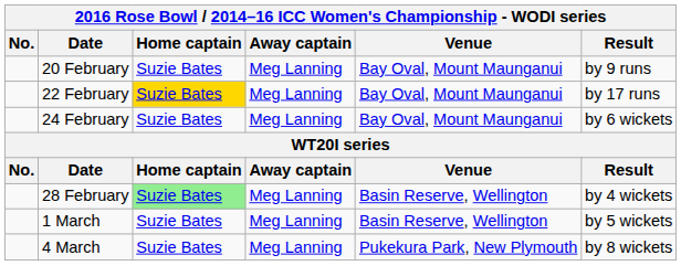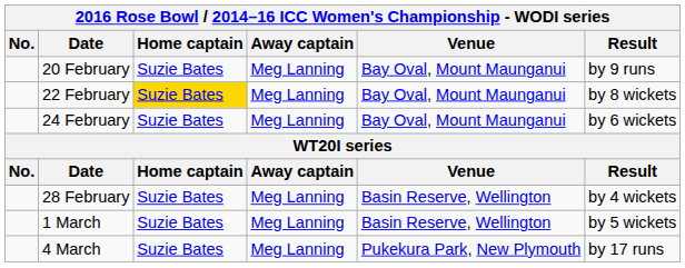 <table class="wikitable">
 <tr>
 <th colspan="9"><a href='#'>2016 Rose Bowl</a> / <a href='#'>2014–16 ICC Women's Championship</a> - WODI series</th>
 </tr>
 <tr>
 <th>No.</th>
 <th>Date</th>
 <th>Home captain</th>
 <th>Away captain</th>
 <th>Venue</th>
 <th>Result</th>
 </tr>
 <tr>
 <td></td>
 <td>20 February</td>
 <td><a href='#'>Suzie Bates</a></td>
 <td><a href='#'>Meg Lanning</a></td>
 <td><a href='#'>Bay Oval</a>, <a href='#'>Mount Maunganui</a></td>
 <td> by 9 runs</td>
 </tr>
 <tr>
 <td></td>
 <td>22 February</td>
 <td style="background: gold;"><a href='#'>Suzie Bates</a></td>
 <td><a href='#'>Meg Lanning</a></td>
 <td><a href='#'>Bay Oval</a>, <a href='#'>Mount Maunganui</a></td>
-<td> by 17 runs</td>
+<td> by 8 wickets</td>
 </tr>
 <tr>
 <td></td>
 <td>24 February</td>
 <td><a href='#'>Suzie Bates</a></td>
 <td><a href='#'>Meg Lanning</a></td>
 <td><a href='#'>Bay Oval</a>, <a href='#'>Mount Maunganui</a></td>
 <td> by 6 wickets</td>
 </tr>
 <tr>
 <th colspan="9">WT20I series</th>
 </tr>
 <tr>
 <th>No.</th>
 <th>Date</th>
 <th>Home captain</th>
 <th>Away captain</th>
 <th>Venue</th>
 <th>Result</th>
 </tr>
 <tr>
 <td></td>
 <td>28 February</td>
-<td style="background: lightgreen;"><a href='#'>Suzie Bates</a></td>
+<td><a href='#'>Suzie Bates</a></td>
 <td><a href='#'>Meg Lanning</a></td>
 <td><a href='#'>Basin Reserve</a>, <a href='#'>Wellington</a></td>
 <td> by 4 wickets</td>
 </tr>
 <tr>
 <td></td>
 <td>1 March</td>
 <td><a href='#'>Suzie Bates</a></td>
 <td><a href='#'>Meg Lanning</a></td>
 <td><a href='#'>Basin Reserve</a>, <a href='#'>Wellington</a></td>
 <td> by 5 wickets</td>
 </tr>
 <tr>
 <td></td>
 <td>4 March</td>
 <td><a href='#'>Suzie Bates</a></td>
 <td><a href='#'>Meg Lanning</a></td>
 <td><a href='#'>Pukekura Park</a>, <a href='#'>New Plymouth</a></td>
-<td> by 8 wickets</td>
+<td> by 17 runs</td>
 </tr>
 </table>
